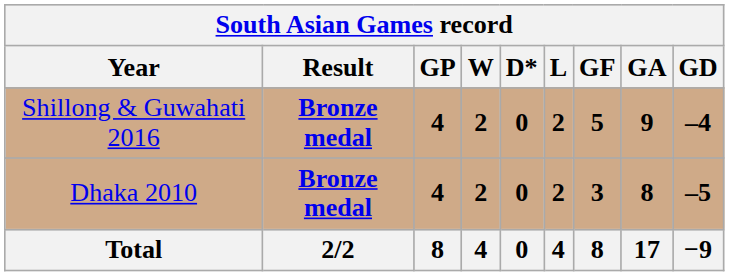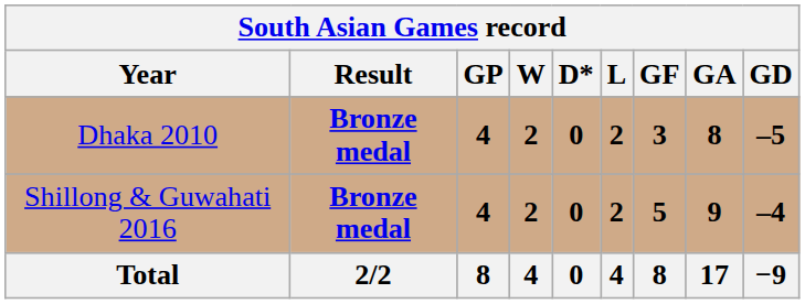 <table class="wikitable" style="text-align: center; width:50%;">
 <tr>
 <th colspan="9"><a href='#'>South Asian Games</a> record</th>
 </tr>
 <tr>
 <th>Year</th>
 <th>Result</th>
 <th>GP</th>
 <th>W</th>
 <th>D*</th>
 <th>L</th>
 <th>GF</th>
 <th>GA</th>
 <th>GD</th>
 </tr>
 <tr style="background:#cfaa88;">
+<td> <a href='#'>Dhaka 2010</a></td>
+<td><strong><a href='#'>Bronze medal</a></strong></td>
+<td><strong>4</strong></td>
+<td><strong>2</strong></td>
+<td><strong>0</strong></td>
+<td><strong>2</strong></td>
+<td><strong>3</strong></td>
+<td><strong>8</strong></td>
+<td><strong>–5</strong></td>
+</tr>
+<tr style="background:#cfaa88;">
 <td> <a href='#'>Shillong & Guwahati 2016</a></td>
 <td><strong><a href='#'>Bronze medal</a></strong></td>
 <td><strong>4</strong></td>
 <td><strong>2</strong></td>
 <td><strong>0</strong></td>
 <td><strong>2</strong></td>
 <td><strong>5</strong></td>
 <td><strong>9</strong></td>
 <td><strong>–4</strong></td>
-</tr>
-<tr style="background:#cfaa88;">
-<td> <a href='#'>Dhaka 2010</a></td>
-<td><strong><a href='#'>Bronze medal</a></strong></td>
-<td><strong>4</strong></td>
-<td><strong>2</strong></td>
-<td><strong>0</strong></td>
-<td><strong>2</strong></td>
-<td><strong>3</strong></td>
-<td><strong>8</strong></td>
-<td><strong>–5</strong></td>
 </tr>
 <tr>
 <th>Total</th>
 <th>2/2</th>
 <th>8</th>
 <th>4</th>
 <th>0</th>
 <th>4</th>
 <th>8</th>
 <th>17</th>
 <th>−9</th>
 </tr>
 </table>
